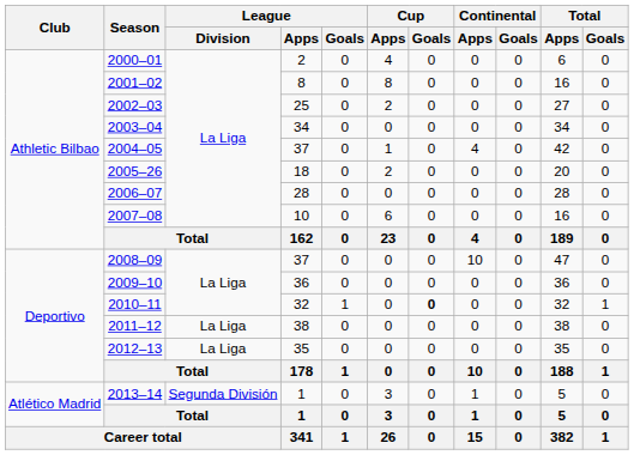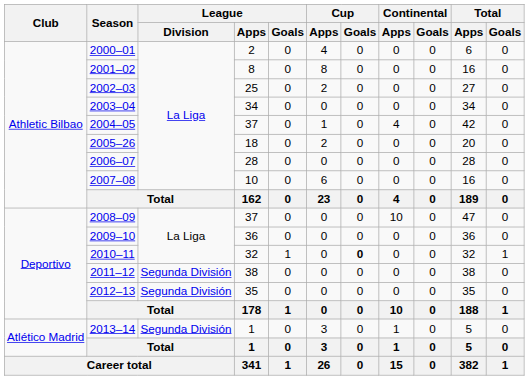 <table class="wikitable" style="text-align: center;">
 <tr>
 <th rowspan="2">Club</th>
 <th rowspan="2">Season</th>
 <th colspan="3">League</th>
 <th colspan="2">Cup</th>
 <th colspan="2">Continental</th>
 <th colspan="2">Total</th>
 </tr>
 <tr>
 <th>Division</th>
 <th>Apps</th>
 <th>Goals</th>
 <th>Apps</th>
 <th>Goals</th>
 <th>Apps</th>
 <th>Goals</th>
 <th>Apps</th>
 <th>Goals</th>
 </tr>
 <tr>
 <td rowspan="9" valign="center"><a href='#'>Athletic Bilbao</a></td>
 <td><a href='#'>2000–01</a></td>
 <td rowspan="8"><a href='#'>La Liga</a></td>
 <td>2</td>
 <td>0</td>
 <td>4</td>
 <td>0</td>
 <td>0</td>
 <td>0</td>
 <td>6</td>
 <td>0</td>
 </tr>
 <tr>
 <td><a href='#'>2001–02</a></td>
 <td>8</td>
 <td>0</td>
 <td>8</td>
 <td>0</td>
 <td>0</td>
 <td>0</td>
 <td>16</td>
 <td>0</td>
 </tr>
 <tr>
 <td><a href='#'>2002–03</a></td>
 <td>25</td>
 <td>0</td>
 <td>2</td>
 <td>0</td>
 <td>0</td>
 <td>0</td>
 <td>27</td>
 <td>0</td>
 </tr>
 <tr>
 <td><a href='#'>2003–04</a></td>
 <td>34</td>
 <td>0</td>
 <td>0</td>
 <td>0</td>
 <td>0</td>
 <td>0</td>
 <td>34</td>
 <td>0</td>
 </tr>
 <tr>
 <td><a href='#'>2004–05</a></td>
 <td>37</td>
 <td>0</td>
 <td>1</td>
 <td>0</td>
 <td>4</td>
 <td>0</td>
 <td>42</td>
 <td>0</td>
 </tr>
 <tr>
 <td><a href='#'>2005–26</a></td>
 <td>18</td>
 <td>0</td>
 <td>2</td>
 <td>0</td>
 <td>0</td>
 <td>0</td>
 <td>20</td>
 <td>0</td>
 </tr>
 <tr>
 <td><a href='#'>2006–07</a></td>
 <td>28</td>
 <td>0</td>
 <td>0</td>
 <td>0</td>
 <td>0</td>
 <td>0</td>
 <td>28</td>
 <td>0</td>
 </tr>
 <tr>
 <td><a href='#'>2007–08</a></td>
 <td>10</td>
 <td>0</td>
 <td>6</td>
 <td>0</td>
 <td>0</td>
 <td>0</td>
 <td>16</td>
 <td>0</td>
 </tr>
 <tr>
 <th colspan="2">Total</th>
 <th>162</th>
 <th>0</th>
 <th>23</th>
 <th>0</th>
 <th>4</th>
 <th>0</th>
 <th>189</th>
 <th>0</th>
 </tr>
 <tr>
 <td rowspan="6" valign="center"><a href='#'>Deportivo</a></td>
 <td><a href='#'>2008–09</a></td>
 <td rowspan="3">La Liga</td>
 <td>37</td>
 <td>0</td>
 <td>0</td>
 <td>0</td>
 <td>10</td>
 <td>0</td>
 <td>47</td>
 <td>0</td>
 </tr>
 <tr>
 <td><a href='#'>2009–10</a></td>
 <td>36</td>
 <td>0</td>
 <td>0</td>
 <td>0</td>
 <td>0</td>
 <td>0</td>
 <td>36</td>
 <td>0</td>
 </tr>
 <tr>
 <td><a href='#'>2010–11</a></td>
 <td>32</td>
 <td>1</td>
 <td>0</td>
 <td><strong>0</strong></td>
 <td>0</td>
 <td>0</td>
 <td>32</td>
 <td>1</td>
 </tr>
 <tr>
 <td><a href='#'>2011–12</a></td>
-<td>La Liga</td>
+<td><a href='#'>Segunda División</a></td>
 <td>38</td>
 <td>0</td>
 <td>0</td>
 <td>0</td>
 <td>0</td>
 <td>0</td>
 <td>38</td>
 <td>0</td>
 </tr>
 <tr>
 <td><a href='#'>2012–13</a></td>
-<td>La Liga</td>
+<td><a href='#'>Segunda División</a></td>
 <td>35</td>
 <td>0</td>
 <td>0</td>
 <td>0</td>
 <td>0</td>
 <td>0</td>
 <td>35</td>
 <td>0</td>
 </tr>
 <tr>
 <th colspan="2">Total</th>
 <th>178</th>
 <th>1</th>
 <th>0</th>
 <th>0</th>
 <th>10</th>
 <th>0</th>
 <th>188</th>
 <th>1</th>
 </tr>
 <tr>
 <td rowspan="2" valign="center"><a href='#'>Atlético Madrid</a></td>
 <td><a href='#'>2013–14</a></td>
 <td><a href='#'>Segunda División</a></td>
 <td>1</td>
 <td>0</td>
 <td>3</td>
 <td>0</td>
 <td>1</td>
 <td>0</td>
 <td>5</td>
 <td>0</td>
 </tr>
 <tr>
 <th colspan="2">Total</th>
 <th>1</th>
 <th>0</th>
 <th>3</th>
 <th>0</th>
 <th>1</th>
 <th>0</th>
 <th>5</th>
 <th>0</th>
 </tr>
 <tr>
 <th colspan="3">Career total</th>
 <th>341</th>
 <th>1</th>
 <th>26</th>
 <th>0</th>
 <th>15</th>
 <th>0</th>
 <th>382</th>
 <th>1</th>
 </tr>
 </table>
